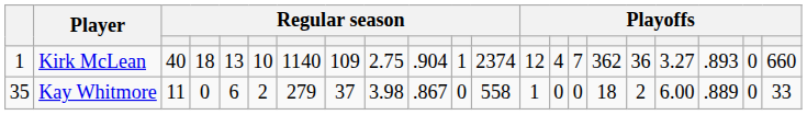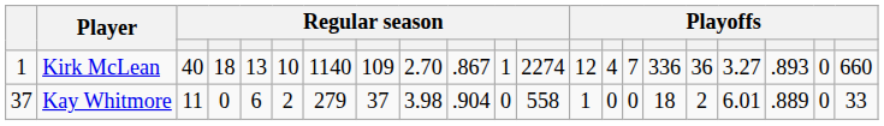 <table class="wikitable plainrowheaders" style="text-align:center;">
 <tr>
 <th scope="col" rowspan="2"></th>
 <th scope="col" rowspan="2">Player</th>
 <th scope=colgroup colspan=10>Regular season</th>
 <th scope=colgroup colspan=9>Playoffs</th>
 </tr>
 <tr>
 <th scope="col"></th>
 <th scope="col"></th>
 <th scope="col"></th>
 <th scope="col"></th>
 <th scope="col"></th>
 <th scope="col"></th>
 <th scope="col"></th>
 <th scope="col"></th>
 <th scope="col"></th>
 <th scope="col"></th>
 <th scope="col"></th>
 <th scope="col"></th>
 <th scope="col"></th>
 <th scope="col"></th>
 <th scope="col"></th>
 <th scope="col"></th>
 <th scope="col"></th>
 <th scope="col"></th>
 <th scope="col"></th>
 </tr>
 <tr>
 <td scope="row">1</td>
 <td align="left"><a href='#'>Kirk McLean</a></td>
 <td>40</td>
 <td>18</td>
 <td>13</td>
 <td>10</td>
 <td>1140</td>
 <td>109</td>
-<td>2.75</td>
-<td>.904</td>
+<td>2.70</td>
+<td>.867</td>
 <td>1</td>
-<td>2374</td>
+<td>2274</td>
 <td>12</td>
 <td>4</td>
 <td>7</td>
-<td>362</td>
+<td>336</td>
 <td>36</td>
 <td>3.27</td>
 <td>.893</td>
 <td>0</td>
 <td>660</td>
 </tr>
 <tr>
-<td scope="row">35</td>
+<td scope="row">37</td>
 <td align="left"><a href='#'>Kay Whitmore</a></td>
 <td>11</td>
 <td>0</td>
 <td>6</td>
 <td>2</td>
 <td>279</td>
 <td>37</td>
 <td>3.98</td>
-<td>.867</td>
+<td>.904</td>
 <td>0</td>
 <td>558</td>
 <td>1</td>
 <td>0</td>
 <td>0</td>
 <td>18</td>
 <td>2</td>
-<td>6.00</td>
+<td>6.01</td>
 <td>.889</td>
 <td>0</td>
 <td>33</td>
 </tr>
 </table>
